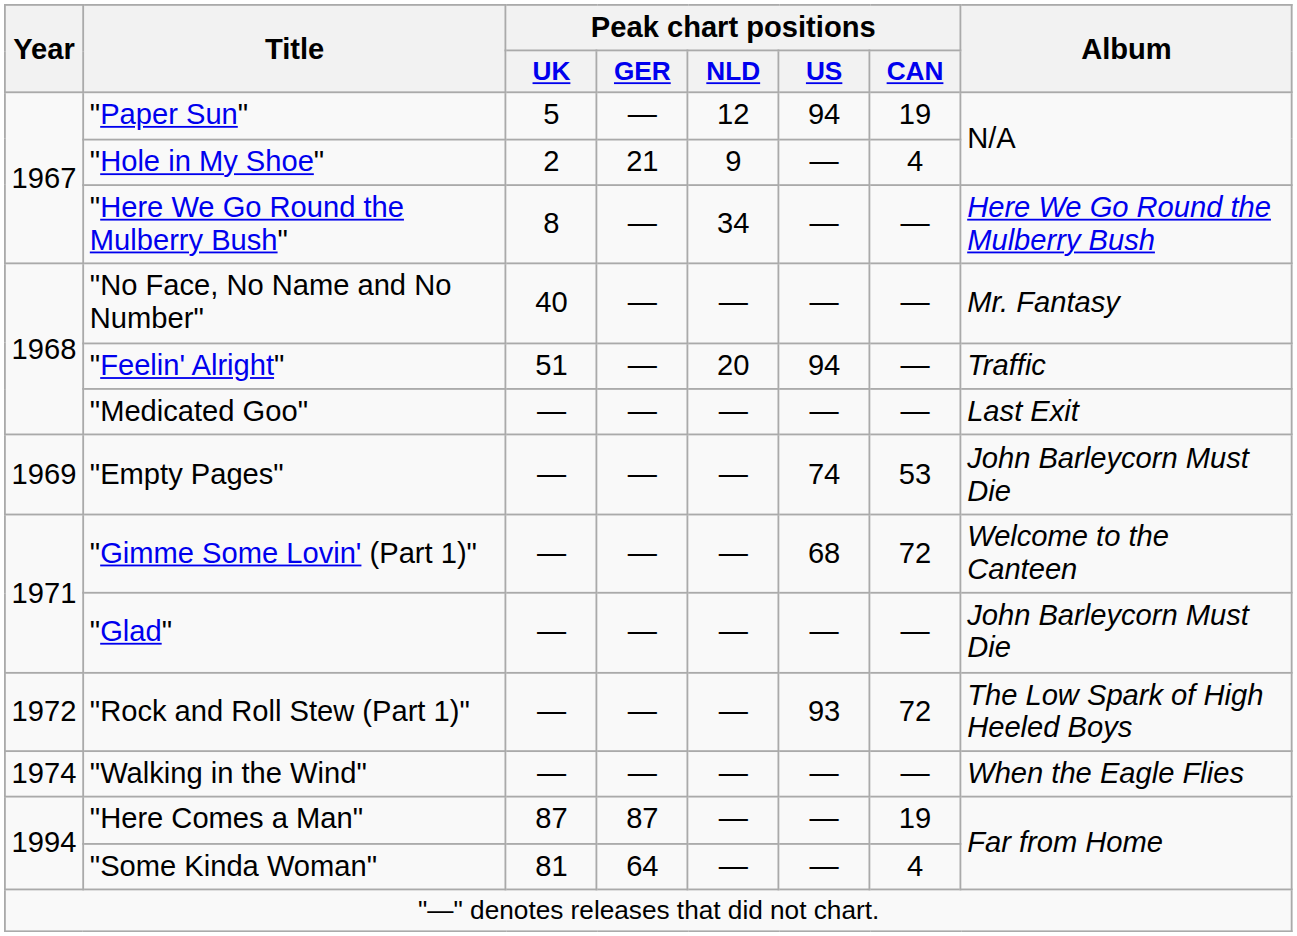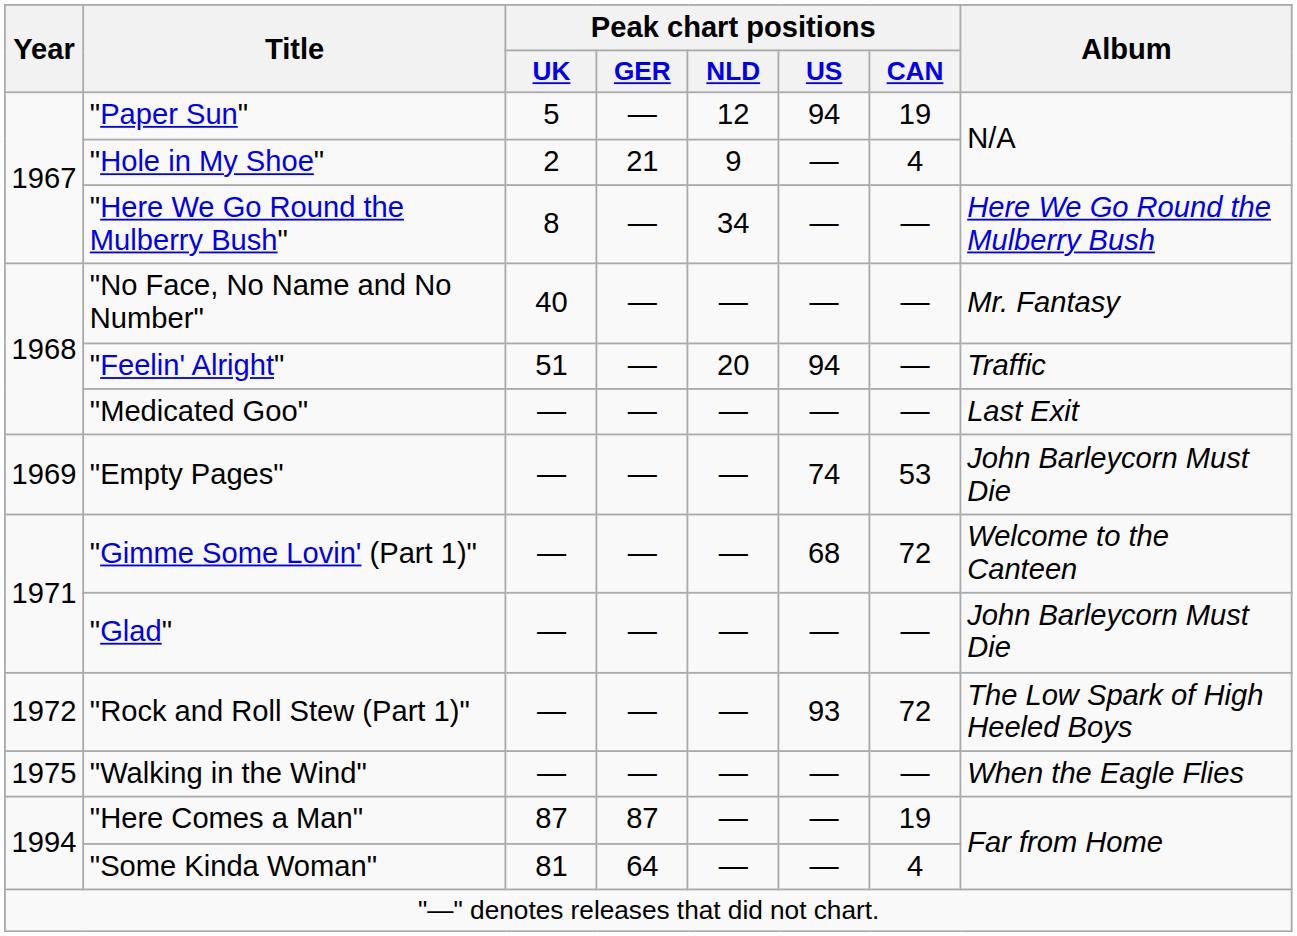 <table class="wikitable">
 <tr>
 <th rowspan="2" width="33">Year</th>
 <th width="225" rowspan="2">Title</th>
 <th colspan="5">Peak chart positions</th>
 <th rowspan="2" width="175">Album</th>
 </tr>
 <tr>
 <th style="width:3em;font-size:90%"><a href='#'>UK</a><br></th>
 <th style="width:3em;font-size:90%"><a href='#'>GER</a><br></th>
 <th style="width:3em;font-size:90%"><a href='#'>NLD</a><br></th>
 <th style="width:3em;font-size:90%"><a href='#'>US</a><br></th>
 <th style="width:3em;font-size:90%"><a href='#'>CAN</a><br></th>
 </tr>
 <tr>
 <td rowspan="3">1967</td>
 <td>"<a href='#'>Paper Sun</a>"</td>
 <td align="center">5</td>
 <td align="center">—</td>
 <td align="center">12</td>
 <td align="center">94</td>
 <td align="center">19</td>
 <td rowspan="2">N/A</td>
 </tr>
 <tr>
 <td>"<a href='#'>Hole in My Shoe</a>"</td>
 <td align="center">2</td>
 <td align="center">21</td>
 <td align="center">9</td>
 <td align="center">—</td>
 <td align="center">4</td>
 </tr>
 <tr>
 <td>"<a href='#'>Here We Go Round the Mulberry Bush</a>"</td>
 <td align="center">8</td>
 <td align="center">—</td>
 <td align="center">34</td>
 <td align="center">—</td>
 <td align="center">—</td>
 <td><em><a href='#'>Here We Go Round the Mulberry Bush</a></em></td>
 </tr>
 <tr>
 <td rowspan="3">1968</td>
 <td>"No Face, No Name and No Number"</td>
 <td align="center">40</td>
 <td align="center">—</td>
 <td align="center">—</td>
 <td align="center">—</td>
 <td align="center">—</td>
 <td><em>Mr. Fantasy</em></td>
 </tr>
 <tr>
 <td>"<a href='#'>Feelin' Alright</a>"</td>
 <td align="center">51</td>
 <td align="center">—</td>
 <td align="center">20</td>
 <td align="center">94</td>
 <td align="center">—</td>
 <td><em>Traffic</em></td>
 </tr>
 <tr>
 <td>"Medicated Goo"</td>
 <td align="center">—</td>
 <td align="center">—</td>
 <td align="center">—</td>
 <td align="center">—</td>
 <td align="center">—</td>
 <td><em>Last Exit</em></td>
 </tr>
 <tr>
 <td>1969</td>
 <td>"Empty Pages"</td>
 <td align="center">—</td>
 <td align="center">—</td>
 <td align="center">—</td>
 <td align="center">74</td>
 <td align="center">53</td>
 <td><em>John Barleycorn Must Die</em></td>
 </tr>
 <tr>
 <td rowspan="2">1971</td>
 <td>"<a href='#'>Gimme Some Lovin'</a> (Part 1)"</td>
 <td align="center">—</td>
 <td align="center">—</td>
 <td align="center">—</td>
 <td align="center">68</td>
 <td align="center">72</td>
 <td><em>Welcome to the Canteen</em></td>
 </tr>
 <tr>
 <td>"<a href='#'>Glad</a>"</td>
 <td align="center">—</td>
 <td align="center">—</td>
 <td align="center">—</td>
 <td align="center">—</td>
 <td align="center">—</td>
 <td><em>John Barleycorn Must Die</em></td>
 </tr>
 <tr>
 <td>1972</td>
 <td>"Rock and Roll Stew (Part 1)"</td>
 <td align="center">—</td>
 <td align="center">—</td>
 <td align="center">—</td>
 <td align="center">93</td>
 <td align="center">72</td>
 <td><em>The Low Spark of High Heeled Boys</em></td>
 </tr>
 <tr>
-<td>1974</td>
+<td>1975</td>
 <td>"Walking in the Wind"</td>
 <td align="center">—</td>
 <td align="center">—</td>
 <td align="center">—</td>
 <td align="center">—</td>
 <td align="center">—</td>
 <td><em>When the Eagle Flies</em></td>
 </tr>
 <tr>
 <td rowspan="2">1994</td>
 <td>"Here Comes a Man"</td>
 <td align="center">87</td>
 <td align="center">87</td>
 <td align="center">—</td>
 <td align="center">—</td>
 <td align="center">19</td>
 <td rowspan="2"><em>Far from Home</em></td>
 </tr>
 <tr>
 <td>"Some Kinda Woman"</td>
 <td align="center">81</td>
 <td align="center">64</td>
 <td align="center">—</td>
 <td align="center">—</td>
 <td align="center">4</td>
 </tr>
 <tr>
 <td colspan="8" align="center" style="font-size:90%">"—" denotes releases that did not chart.</td>
 </tr>
 </table>
